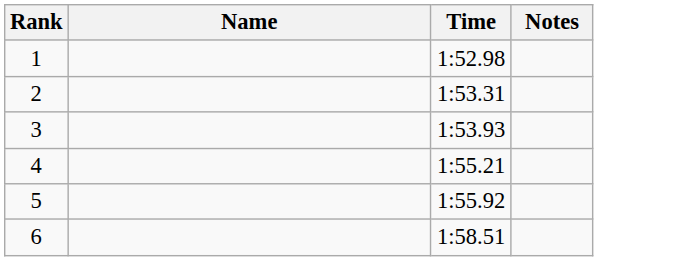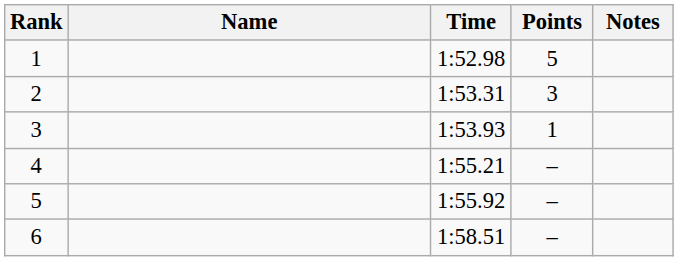 <table class="wikitable" style="text-align:center">
 <tr>
 <th>Rank</th>
 <th style="width:250px;">Name</th>
 <th style="width:50px;">Time</th>
+<th style="width:50px;">Points</th>
 <th style="width:50px;">Notes</th>
 </tr>
 <tr>
 <td>1</td>
 <td style="text-align:left;"></td>
 <td>1:52.98</td>
+<td>5</td>
 <td></td>
 </tr>
 <tr>
 <td>2</td>
 <td style="text-align:left;"> </td>
 <td>1:53.31</td>
+<td>3</td>
 <td></td>
 </tr>
 <tr>
 <td>3</td>
 <td style="text-align:left;"> </td>
 <td>1:53.93</td>
+<td>1</td>
 <td></td>
 </tr>
 <tr>
 <td>4</td>
 <td style="text-align:left;"></td>
 <td>1:55.21</td>
+<td>–</td>
 <td></td>
 </tr>
 <tr>
 <td>5</td>
 <td style="text-align:left;"> </td>
 <td>1:55.92</td>
+<td>–</td>
 <td></td>
 </tr>
 <tr>
 <td>6</td>
 <td style="text-align:left;"></td>
 <td>1:58.51</td>
+<td>–</td>
 <td></td>
 </tr>
 </table>
